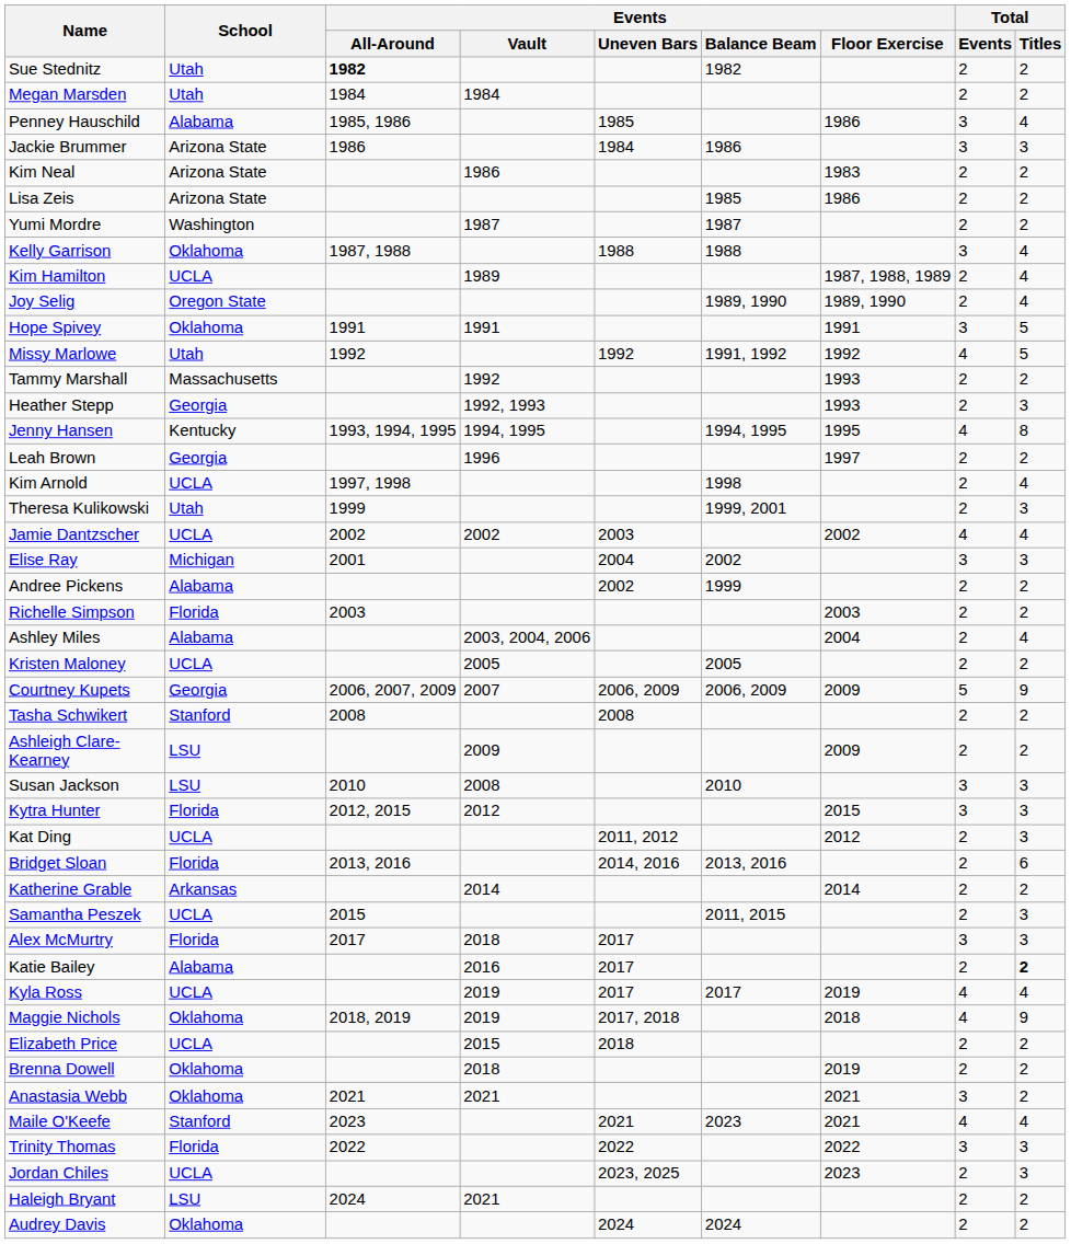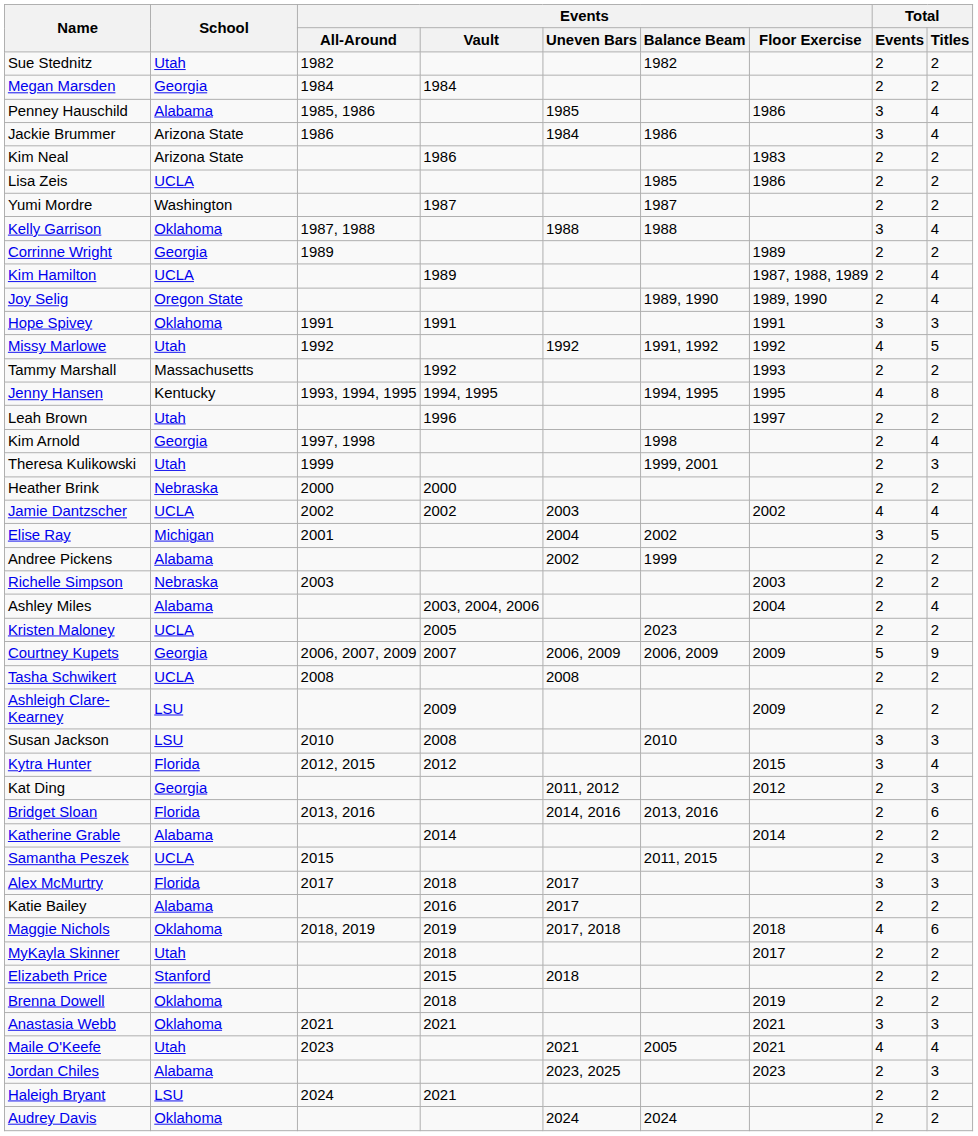 <table class="wikitable sortable">
 <tr>
 <th rowspan="2" style="width:150px;">Name</th>
 <th rowspan="2" style="width:150px;">School</th>
 <th class="unsortable" colspan="5">Events</th>
 <th class="unsortable" colspan="2">Total</th>
 </tr>
 <tr>
 <th class="unsortable">All-Around</th>
 <th class="unsortable">Vault</th>
 <th class="unsortable">Uneven Bars</th>
 <th class="unsortable">Balance Beam</th>
 <th class="unsortable">Floor Exercise</th>
 <th>Events</th>
 <th>Titles</th>
 </tr>
 <tr>
 <td>Sue Stednitz</td>
 <td><a href='#'>Utah</a></td>
-<td><strong>1982</strong></td>
+<td>1982</td>
 <td></td>
 <td></td>
 <td>1982</td>
 <td></td>
 <td>2</td>
 <td>2</td>
 </tr>
 <tr>
 <td><a href='#'>Megan Marsden</a></td>
-<td><a href='#'>Utah</a></td>
+<td><a href='#'>Georgia</a></td>
 <td>1984</td>
 <td>1984</td>
 <td></td>
 <td></td>
 <td></td>
 <td>2</td>
 <td>2</td>
 </tr>
 <tr>
 <td>Penney Hauschild</td>
 <td><a href='#'>Alabama</a></td>
 <td>1985, 1986</td>
 <td></td>
 <td>1985</td>
 <td></td>
 <td>1986</td>
 <td>3</td>
 <td>4</td>
 </tr>
 <tr>
 <td>Jackie Brummer</td>
 <td>Arizona State</td>
 <td>1986</td>
 <td></td>
 <td>1984</td>
 <td>1986</td>
 <td></td>
 <td>3</td>
-<td>3</td>
+<td>4</td>
 </tr>
 <tr>
 <td>Kim Neal</td>
 <td>Arizona State</td>
 <td></td>
 <td>1986</td>
 <td></td>
 <td></td>
 <td>1983</td>
 <td>2</td>
 <td>2</td>
 </tr>
 <tr>
 <td>Lisa Zeis</td>
-<td>Arizona State</td>
+<td><a href='#'>UCLA</a></td>
 <td></td>
 <td></td>
 <td></td>
 <td>1985</td>
 <td>1986</td>
 <td>2</td>
 <td>2</td>
 </tr>
 <tr>
 <td>Yumi Mordre</td>
 <td>Washington</td>
 <td></td>
 <td>1987</td>
 <td></td>
 <td>1987</td>
 <td></td>
 <td>2</td>
 <td>2</td>
 </tr>
 <tr>
 <td><a href='#'>Kelly Garrison</a></td>
 <td><a href='#'>Oklahoma</a></td>
 <td>1987, 1988</td>
 <td></td>
 <td>1988</td>
 <td>1988</td>
 <td></td>
 <td>3</td>
 <td>4</td>
+</tr>
+<tr>
+<td><a href='#'>Corrinne Wright</a></td>
+<td><a href='#'>Georgia</a></td>
+<td>1989</td>
+<td></td>
+<td></td>
+<td></td>
+<td>1989</td>
+<td>2</td>
+<td>2</td>
 </tr>
 <tr>
 <td><a href='#'>Kim Hamilton</a></td>
 <td><a href='#'>UCLA</a></td>
 <td></td>
 <td>1989</td>
 <td></td>
 <td></td>
 <td>1987, 1988, 1989</td>
 <td>2</td>
 <td>4</td>
 </tr>
 <tr>
 <td><a href='#'>Joy Selig</a></td>
 <td><a href='#'>Oregon State</a></td>
 <td></td>
 <td></td>
 <td></td>
 <td>1989, 1990</td>
 <td>1989, 1990</td>
 <td>2</td>
 <td>4</td>
 </tr>
 <tr>
 <td><a href='#'>Hope Spivey</a></td>
 <td><a href='#'>Oklahoma</a></td>
 <td>1991</td>
 <td>1991</td>
 <td></td>
 <td></td>
 <td>1991</td>
 <td>3</td>
-<td>5</td>
+<td>3</td>
 </tr>
 <tr>
 <td><a href='#'>Missy Marlowe</a></td>
 <td><a href='#'>Utah</a></td>
 <td>1992</td>
 <td></td>
 <td>1992</td>
 <td>1991, 1992</td>
 <td>1992</td>
 <td>4</td>
 <td>5</td>
 </tr>
 <tr>
 <td>Tammy Marshall</td>
 <td>Massachusetts</td>
 <td></td>
 <td>1992</td>
 <td></td>
 <td></td>
 <td>1993</td>
 <td>2</td>
 <td>2</td>
 </tr>
 <tr>
-<td>Heather Stepp</td>
-<td><a href='#'>Georgia</a></td>
-<td></td>
-<td>1992, 1993</td>
-<td></td>
-<td></td>
-<td>1993</td>
-<td>2</td>
-<td>3</td>
-</tr>
-<tr>
 <td><a href='#'>Jenny Hansen</a></td>
 <td>Kentucky</td>
 <td>1993, 1994, 1995</td>
 <td>1994, 1995</td>
 <td></td>
 <td>1994, 1995</td>
 <td>1995</td>
 <td>4</td>
 <td>8</td>
 </tr>
 <tr>
 <td>Leah Brown</td>
-<td><a href='#'>Georgia</a></td>
+<td><a href='#'>Utah</a></td>
 <td></td>
 <td>1996</td>
 <td></td>
 <td></td>
 <td>1997</td>
 <td>2</td>
 <td>2</td>
 </tr>
 <tr>
 <td>Kim Arnold</td>
-<td><a href='#'>UCLA</a></td>
+<td><a href='#'>Georgia</a></td>
 <td>1997, 1998</td>
 <td></td>
 <td></td>
 <td>1998</td>
 <td></td>
 <td>2</td>
 <td>4</td>
 </tr>
 <tr>
 <td>Theresa Kulikowski</td>
 <td><a href='#'>Utah</a></td>
 <td>1999</td>
 <td></td>
 <td></td>
 <td>1999, 2001</td>
 <td></td>
 <td>2</td>
 <td>3</td>
+</tr>
+<tr>
+<td>Heather Brink</td>
+<td><a href='#'>Nebraska</a></td>
+<td>2000</td>
+<td>2000</td>
+<td></td>
+<td></td>
+<td></td>
+<td>2</td>
+<td>2</td>
 </tr>
 <tr>
 <td><a href='#'>Jamie Dantzscher</a></td>
 <td><a href='#'>UCLA</a></td>
 <td>2002</td>
 <td>2002</td>
 <td>2003</td>
 <td></td>
 <td>2002</td>
 <td>4</td>
 <td>4</td>
 </tr>
 <tr>
 <td><a href='#'>Elise Ray</a></td>
 <td><a href='#'>Michigan</a></td>
 <td>2001</td>
 <td></td>
 <td>2004</td>
 <td>2002</td>
 <td></td>
 <td>3</td>
-<td>3</td>
+<td>5</td>
 </tr>
 <tr>
 <td>Andree Pickens</td>
 <td><a href='#'>Alabama</a></td>
 <td></td>
 <td></td>
 <td>2002</td>
 <td>1999</td>
 <td></td>
 <td>2</td>
 <td>2</td>
 </tr>
 <tr>
 <td><a href='#'>Richelle Simpson</a></td>
-<td><a href='#'>Florida</a></td>
+<td><a href='#'>Nebraska</a></td>
 <td>2003</td>
 <td></td>
 <td></td>
 <td></td>
 <td>2003</td>
 <td>2</td>
 <td>2</td>
 </tr>
 <tr>
 <td>Ashley Miles</td>
 <td><a href='#'>Alabama</a></td>
 <td></td>
 <td>2003, 2004, 2006</td>
 <td></td>
 <td></td>
 <td>2004</td>
 <td>2</td>
 <td>4</td>
 </tr>
 <tr>
 <td><a href='#'>Kristen Maloney</a></td>
 <td><a href='#'>UCLA</a></td>
 <td></td>
 <td>2005</td>
 <td></td>
-<td>2005</td>
+<td>2023</td>
 <td></td>
 <td>2</td>
 <td>2</td>
 </tr>
 <tr>
 <td><a href='#'>Courtney Kupets</a></td>
 <td><a href='#'>Georgia</a></td>
 <td>2006, 2007, 2009</td>
 <td>2007</td>
 <td>2006, 2009</td>
 <td>2006, 2009</td>
 <td>2009</td>
 <td>5</td>
 <td>9</td>
 </tr>
 <tr>
 <td><a href='#'>Tasha Schwikert</a></td>
-<td><a href='#'>Stanford</a></td>
+<td><a href='#'>UCLA</a></td>
 <td>2008</td>
 <td></td>
 <td>2008</td>
 <td></td>
 <td></td>
 <td>2</td>
 <td>2</td>
 </tr>
 <tr>
 <td><a href='#'>Ashleigh Clare-Kearney</a></td>
 <td><a href='#'>LSU</a></td>
 <td></td>
 <td>2009</td>
 <td></td>
 <td></td>
 <td>2009</td>
 <td>2</td>
 <td>2</td>
 </tr>
 <tr>
 <td>Susan Jackson</td>
 <td><a href='#'>LSU</a></td>
 <td>2010</td>
 <td>2008</td>
 <td></td>
 <td>2010</td>
 <td></td>
 <td>3</td>
 <td>3</td>
 </tr>
 <tr>
 <td><a href='#'>Kytra Hunter</a></td>
 <td><a href='#'>Florida</a></td>
 <td>2012, 2015</td>
 <td>2012</td>
 <td></td>
 <td></td>
 <td>2015</td>
 <td>3</td>
-<td>3</td>
+<td>4</td>
 </tr>
 <tr>
 <td>Kat Ding</td>
-<td><a href='#'>UCLA</a></td>
+<td><a href='#'>Georgia</a></td>
 <td></td>
 <td></td>
 <td>2011, 2012</td>
 <td></td>
 <td>2012</td>
 <td>2</td>
 <td>3</td>
 </tr>
 <tr>
 <td><a href='#'>Bridget Sloan</a></td>
 <td><a href='#'>Florida</a></td>
 <td>2013, 2016</td>
 <td></td>
 <td>2014, 2016</td>
 <td>2013, 2016</td>
 <td></td>
 <td>2</td>
 <td>6</td>
 </tr>
 <tr>
 <td><a href='#'>Katherine Grable</a></td>
-<td><a href='#'>Arkansas</a></td>
+<td><a href='#'>Alabama</a></td>
 <td></td>
 <td>2014</td>
 <td></td>
 <td></td>
 <td>2014</td>
 <td>2</td>
 <td>2</td>
 </tr>
 <tr>
 <td><a href='#'>Samantha Peszek</a></td>
 <td><a href='#'>UCLA</a></td>
 <td>2015</td>
 <td></td>
 <td></td>
 <td>2011, 2015</td>
 <td></td>
 <td>2</td>
 <td>3</td>
 </tr>
 <tr>
 <td><a href='#'>Alex McMurtry</a></td>
 <td><a href='#'>Florida</a></td>
 <td>2017</td>
 <td>2018</td>
 <td>2017</td>
 <td></td>
 <td></td>
 <td>3</td>
 <td>3</td>
 </tr>
 <tr>
 <td>Katie Bailey</td>
 <td><a href='#'>Alabama</a></td>
 <td></td>
 <td>2016</td>
 <td>2017</td>
 <td></td>
 <td></td>
 <td>2</td>
-<td><strong>2</strong></td>
-</tr>
-<tr>
-<td><a href='#'>Kyla Ross</a></td>
-<td><a href='#'>UCLA</a></td>
-<td></td>
-<td>2019</td>
-<td>2017</td>
-<td>2017</td>
-<td>2019</td>
-<td>4</td>
-<td>4</td>
+<td>2</td>
 </tr>
 <tr>
 <td><a href='#'>Maggie Nichols</a></td>
 <td><a href='#'>Oklahoma</a></td>
 <td>2018, 2019</td>
 <td>2019</td>
 <td>2017, 2018</td>
 <td></td>
 <td>2018</td>
 <td>4</td>
-<td>9</td>
+<td>6</td>
+</tr>
+<tr>
+<td><a href='#'>MyKayla Skinner</a></td>
+<td><a href='#'>Utah</a></td>
+<td></td>
+<td>2018</td>
+<td></td>
+<td></td>
+<td>2017</td>
+<td>2</td>
+<td>2</td>
 </tr>
 <tr>
 <td><a href='#'>Elizabeth Price</a></td>
-<td><a href='#'>UCLA</a></td>
+<td><a href='#'>Stanford</a></td>
 <td></td>
 <td>2015</td>
 <td>2018</td>
 <td></td>
 <td></td>
 <td>2</td>
 <td>2</td>
 </tr>
 <tr>
 <td><a href='#'>Brenna Dowell</a></td>
 <td><a href='#'>Oklahoma</a></td>
 <td></td>
 <td>2018</td>
 <td></td>
 <td></td>
 <td>2019</td>
 <td>2</td>
 <td>2</td>
 </tr>
 <tr>
 <td><a href='#'>Anastasia Webb</a></td>
 <td><a href='#'>Oklahoma</a></td>
 <td>2021</td>
 <td>2021</td>
 <td></td>
 <td></td>
 <td>2021</td>
 <td>3</td>
-<td>2</td>
+<td>3</td>
 </tr>
 <tr>
 <td><a href='#'>Maile O'Keefe</a></td>
-<td><a href='#'>Stanford</a></td>
+<td><a href='#'>Utah</a></td>
 <td>2023</td>
 <td></td>
 <td>2021</td>
-<td>2023</td>
+<td>2005</td>
 <td>2021</td>
 <td>4</td>
 <td>4</td>
 </tr>
 <tr>
-<td><a href='#'>Trinity Thomas</a></td>
-<td><a href='#'>Florida</a></td>
-<td>2022</td>
-<td></td>
-<td>2022</td>
-<td></td>
-<td>2022</td>
-<td>3</td>
-<td>3</td>
-</tr>
-<tr>
 <td><a href='#'>Jordan Chiles</a></td>
-<td><a href='#'>UCLA</a></td>
+<td><a href='#'>Alabama</a></td>
 <td></td>
 <td></td>
 <td>2023, 2025</td>
 <td></td>
 <td>2023</td>
 <td>2</td>
 <td>3</td>
 </tr>
 <tr>
 <td><a href='#'>Haleigh Bryant</a></td>
 <td><a href='#'>LSU</a></td>
 <td>2024</td>
 <td>2021</td>
 <td></td>
 <td></td>
 <td></td>
 <td>2</td>
 <td>2</td>
 </tr>
 <tr>
 <td><a href='#'>Audrey Davis</a></td>
 <td><a href='#'>Oklahoma</a></td>
 <td></td>
 <td></td>
 <td>2024</td>
 <td>2024</td>
 <td></td>
 <td>2</td>
 <td>2</td>
 </tr>
 </table>
